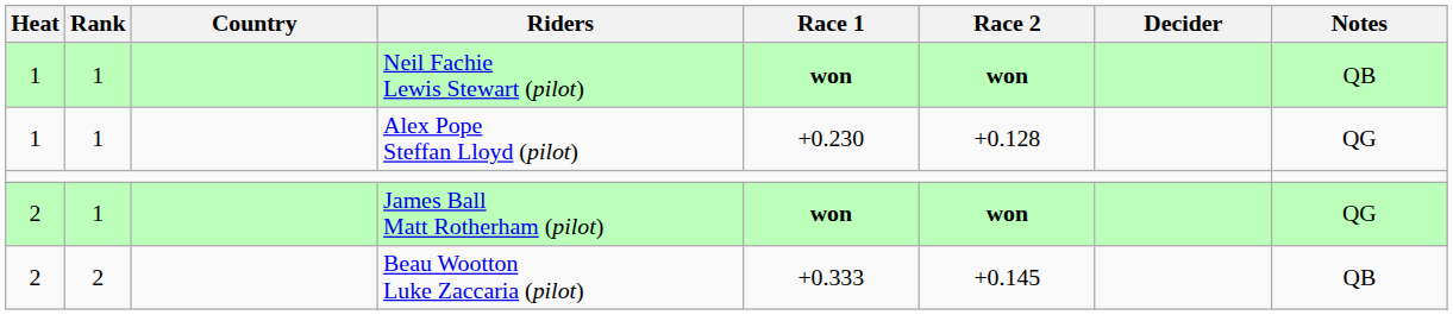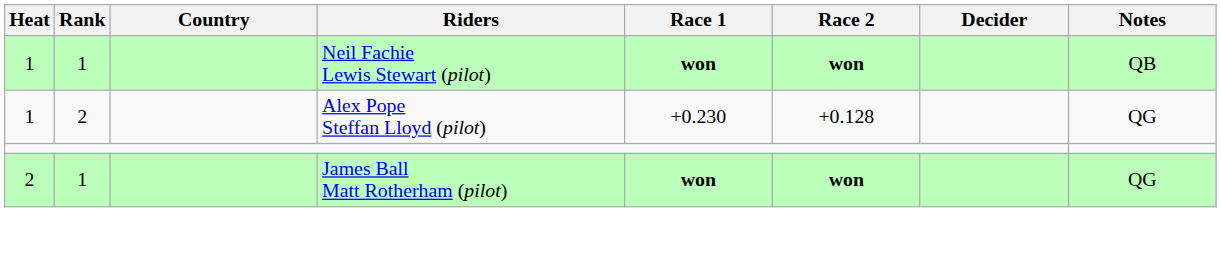 <table class="wikitable sortable" style="text-align:center;">
 <tr>
 <th>Heat</th>
 <th>Rank</th>
 <th style="width:10em;">Country</th>
 <th style="width:15em;">Riders</th>
 <th style="width:7em;">Race 1</th>
 <th style="width:7em;">Race 2</th>
 <th style="width:7em;">Decider</th>
 <th style="width:7em;">Notes</th>
 </tr>
 <tr bgcolor=bbffbb>
 <td>1</td>
 <td>1</td>
 <td align=left></td>
 <td align="left"><a href='#'>Neil Fachie</a><br><a href='#'>Lewis Stewart</a> (<em>pilot</em>)</td>
 <td><strong>won</strong></td>
 <td><strong>won</strong></td>
 <td></td>
 <td>QB</td>
 </tr>
 <tr>
 <td>1</td>
-<td>1</td>
+<td>2</td>
 <td align="left"></td>
 <td align="left"><a href='#'>Alex Pope</a><br><a href='#'>Steffan Lloyd</a> (<em>pilot</em>)</td>
 <td>+0.230</td>
 <td>+0.128</td>
 <td></td>
 <td>QG</td>
 </tr>
 <tr>
 <td colspan=7></td>
 </tr>
 <tr bgcolor=bbffbb>
 <td>2</td>
 <td>1</td>
 <td align="left"></td>
 <td align="left"><a href='#'>James Ball</a><br><a href='#'>Matt Rotherham</a> (<em>pilot</em>)</td>
 <td><strong>won</strong></td>
 <td><strong>won</strong></td>
 <td></td>
 <td>QG</td>
 </tr>
-<tr>
-<td>2</td>
-<td>2</td>
-<td align="left"></td>
-<td align="left"><a href='#'>Beau Wootton</a><br><a href='#'>Luke Zaccaria</a> (<em>pilot</em>)</td>
-<td>+0.333</td>
-<td>+0.145</td>
-<td></td>
-<td>QB</td>
-</tr>
 </table>
